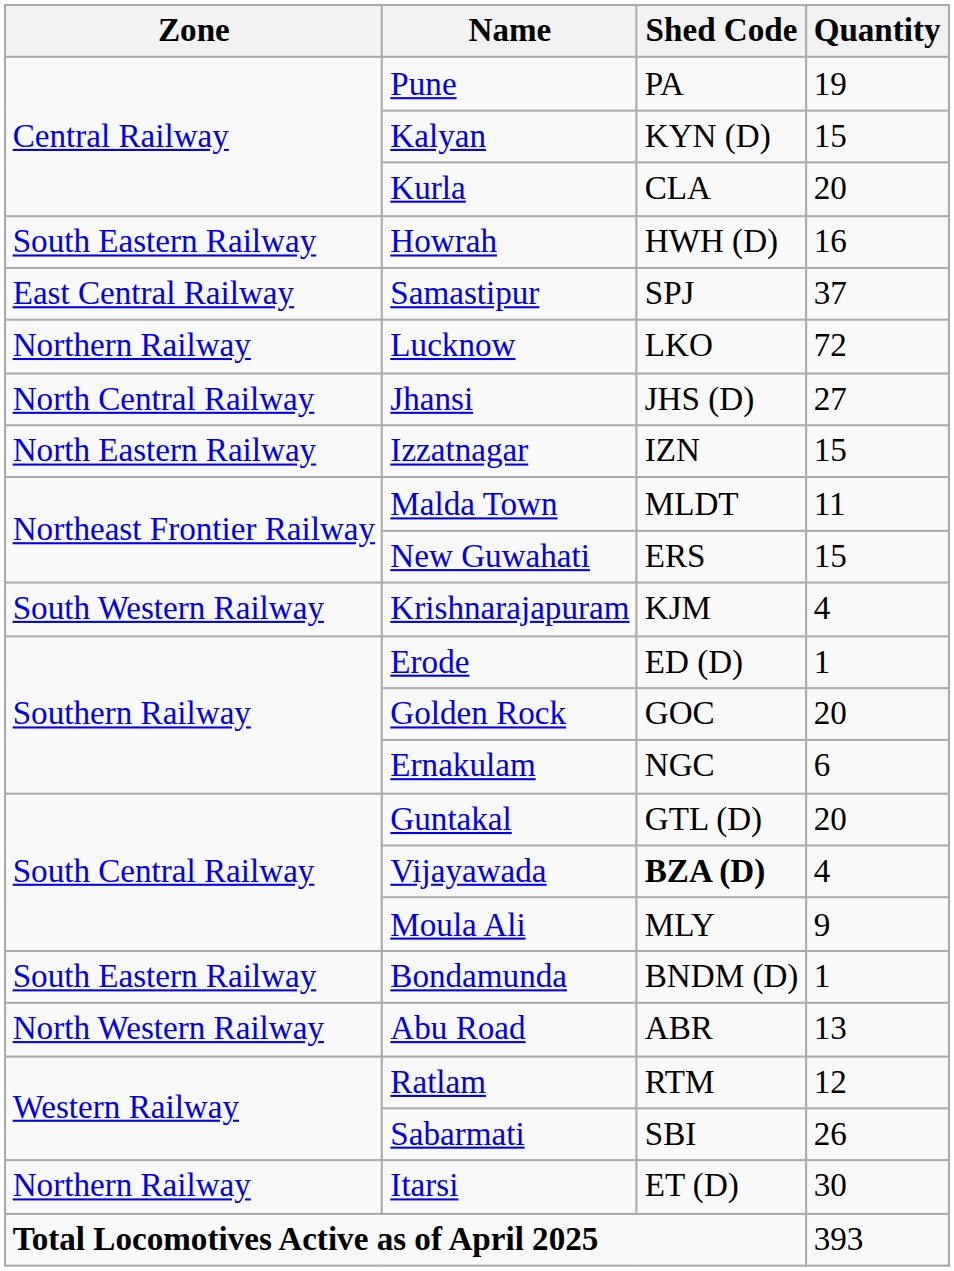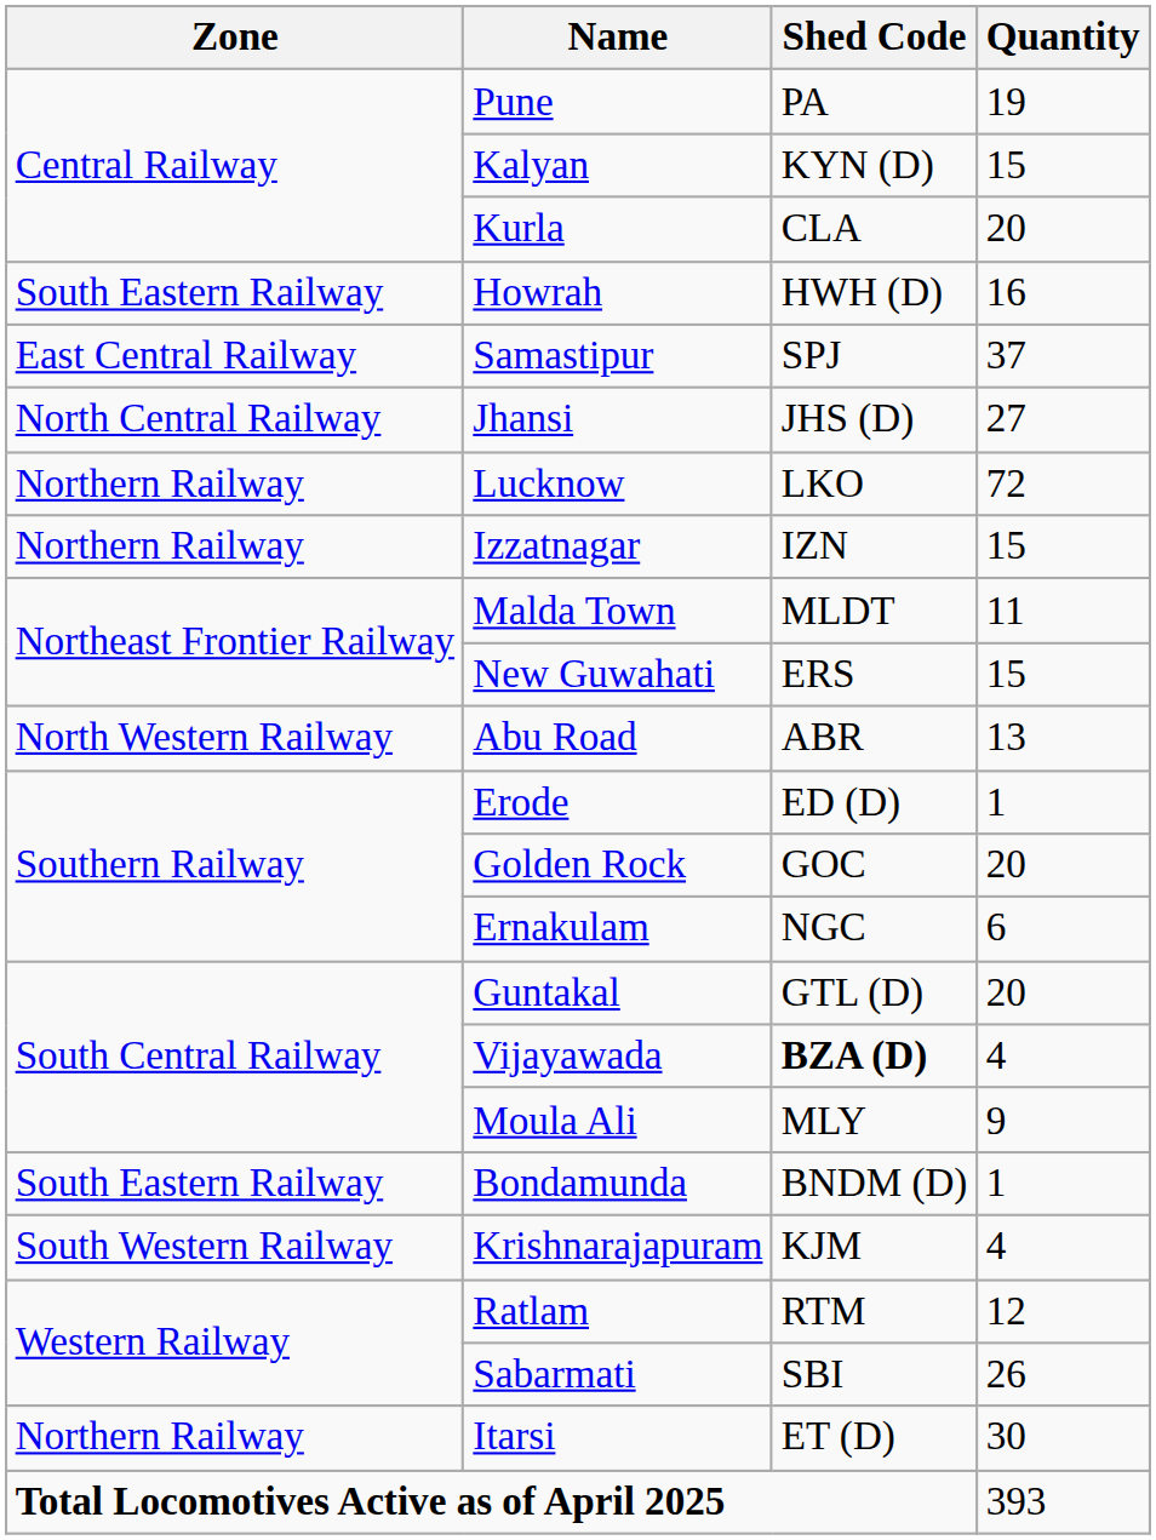 <table class="wikitable">
 <tr>
 <th>Zone</th>
 <th>Name</th>
 <th>Shed Code</th>
 <th>Quantity</th>
 </tr>
 <tr>
 <td rowspan="3"><a href='#'>Central Railway</a></td>
 <td><a href='#'>Pune</a></td>
 <td>PA</td>
 <td>19</td>
 </tr>
 <tr>
 <td><a href='#'>Kalyan</a></td>
 <td>KYN (D)</td>
 <td>15</td>
 </tr>
 <tr>
 <td><a href='#'>Kurla</a></td>
 <td>CLA</td>
 <td>20</td>
 </tr>
 <tr>
 <td><a href='#'>South Eastern Railway</a></td>
 <td><a href='#'>Howrah</a></td>
 <td>HWH (D)</td>
 <td>16</td>
 </tr>
 <tr>
 <td><a href='#'>East Central Railway</a></td>
 <td><a href='#'>Samastipur</a></td>
 <td>SPJ</td>
 <td>37</td>
 </tr>
 <tr>
+<td><a href='#'>North Central Railway</a></td>
+<td><a href='#'>Jhansi</a></td>
+<td>JHS (D)</td>
+<td>27</td>
+</tr>
+<tr>
 <td><a href='#'>Northern Railway</a></td>
 <td><a href='#'>Lucknow</a></td>
 <td>LKO</td>
 <td>72</td>
 </tr>
 <tr>
-<td><a href='#'>North Central Railway</a></td>
-<td><a href='#'>Jhansi</a></td>
-<td>JHS (D)</td>
-<td>27</td>
-</tr>
-<tr>
-<td><a href='#'>North Eastern Railway</a></td>
+<td><a href='#'>Northern Railway</a></td>
 <td><a href='#'>Izzatnagar</a></td>
 <td>IZN</td>
 <td>15</td>
 </tr>
 <tr>
 <td rowspan="2"><a href='#'>Northeast Frontier Railway</a></td>
 <td><a href='#'>Malda Town</a></td>
 <td>MLDT</td>
 <td>11</td>
 </tr>
 <tr>
 <td><a href='#'>New Guwahati</a></td>
 <td>ERS</td>
 <td>15</td>
 </tr>
 <tr>
-<td><a href='#'>South Western Railway</a></td>
-<td><a href='#'>Krishnarajapuram</a></td>
-<td>KJM</td>
-<td>4</td>
+<td rowspan="1"><a href='#'>North Western Railway</a></td>
+<td><a href='#'>Abu Road</a></td>
+<td>ABR</td>
+<td>13</td>
 </tr>
 <tr>
 <td rowspan="3"><a href='#'>Southern Railway</a></td>
 <td><a href='#'>Erode</a></td>
 <td>ED (D)</td>
 <td>1</td>
 </tr>
 <tr>
 <td><a href='#'>Golden Rock</a></td>
 <td>GOC</td>
 <td>20</td>
 </tr>
 <tr>
 <td><a href='#'>Ernakulam</a></td>
 <td>NGC</td>
 <td>6</td>
 </tr>
 <tr>
 <td rowspan="3"><a href='#'>South Central Railway</a></td>
 <td><a href='#'>Guntakal</a></td>
 <td>GTL (D)</td>
 <td>20</td>
 </tr>
 <tr>
 <td><a href='#'>Vijayawada</a></td>
 <td><strong>BZA (D)</strong></td>
 <td>4</td>
 </tr>
 <tr>
 <td><a href='#'>Moula Ali</a></td>
 <td>MLY</td>
 <td>9</td>
 </tr>
 <tr>
 <td><a href='#'>South Eastern Railway</a></td>
 <td><a href='#'>Bondamunda</a></td>
 <td>BNDM (D)</td>
 <td>1</td>
 </tr>
 <tr>
-<td rowspan="1"><a href='#'>North Western Railway</a></td>
-<td><a href='#'>Abu Road</a></td>
-<td>ABR</td>
-<td>13</td>
+<td><a href='#'>South Western Railway</a></td>
+<td><a href='#'>Krishnarajapuram</a></td>
+<td>KJM</td>
+<td>4</td>
 </tr>
 <tr>
 <td rowspan="2"><a href='#'>Western Railway</a></td>
 <td><a href='#'>Ratlam</a></td>
 <td>RTM</td>
 <td>12</td>
 </tr>
 <tr>
 <td><a href='#'>Sabarmati</a></td>
 <td>SBI</td>
 <td>26</td>
 </tr>
 <tr>
 <td><a href='#'>Northern Railway</a></td>
 <td><a href='#'>Itarsi</a></td>
 <td>ET (D)</td>
 <td>30</td>
 </tr>
 <tr>
 <td colspan="3"><strong>Total Locomotives Active as of April 2025</strong></td>
 <td>393</td>
 </tr>
 </table>
